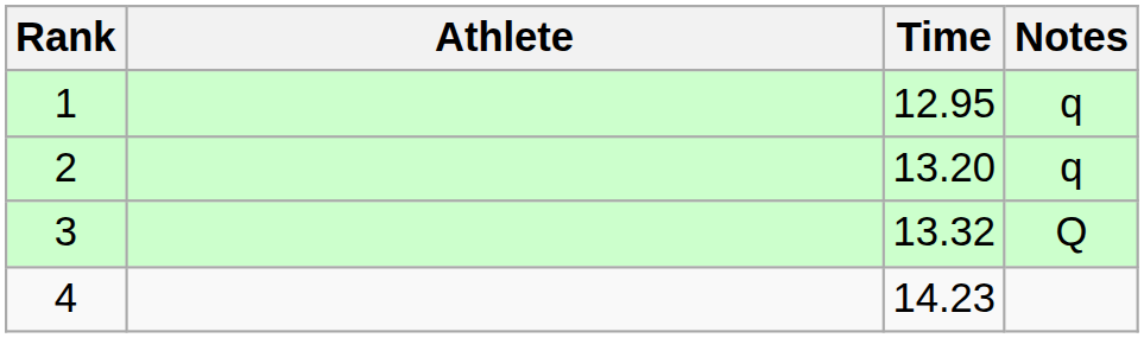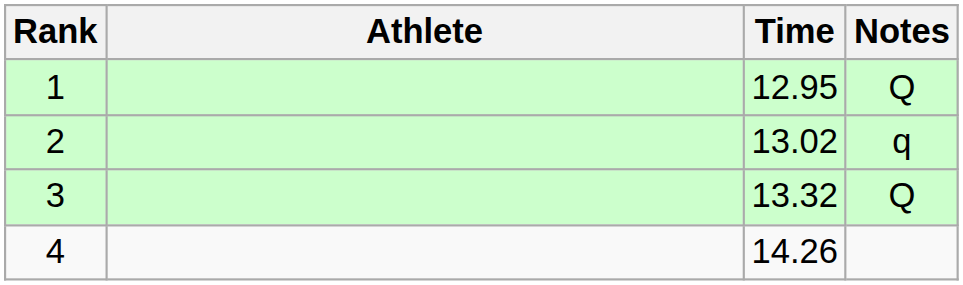 <table class="wikitable" style="text-align:center">
 <tr>
 <th>Rank</th>
 <th Style="width:18em">Athlete</th>
 <th>Time</th>
 <th>Notes</th>
 </tr>
 <tr style="background:#cfc">
 <td>1</td>
 <td style="text-align:left"></td>
 <td>12.95</td>
-<td>q</td>
+<td>Q</td>
 </tr>
 <tr style="background:#cfc">
 <td>2</td>
 <td style="text-align:left"></td>
-<td>13.20</td>
+<td>13.02</td>
 <td>q</td>
 </tr>
 <tr style="background:#cfc">
 <td>3</td>
 <td style="text-align:left"></td>
 <td>13.32</td>
 <td>Q</td>
 </tr>
 <tr>
 <td>4</td>
 <td style="text-align:left"></td>
-<td>14.23</td>
+<td>14.26</td>
 <td></td>
 </tr>
 </table>
